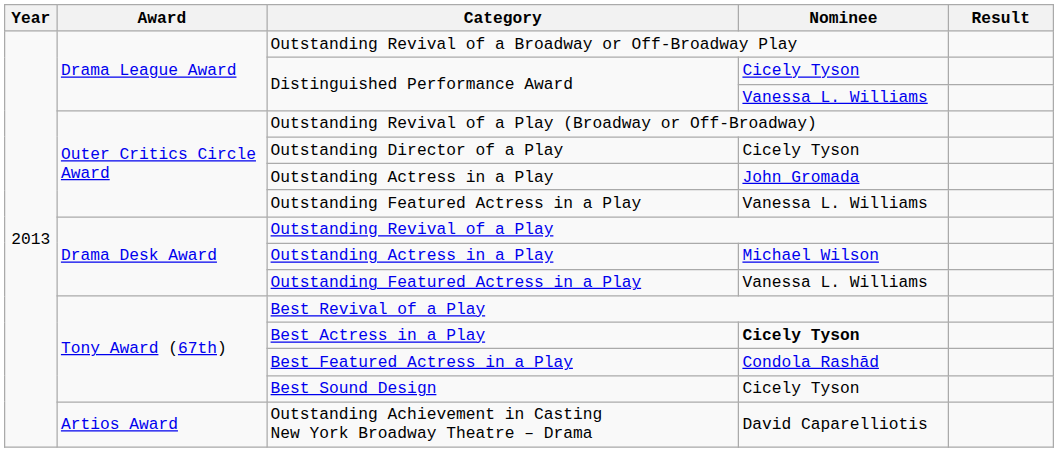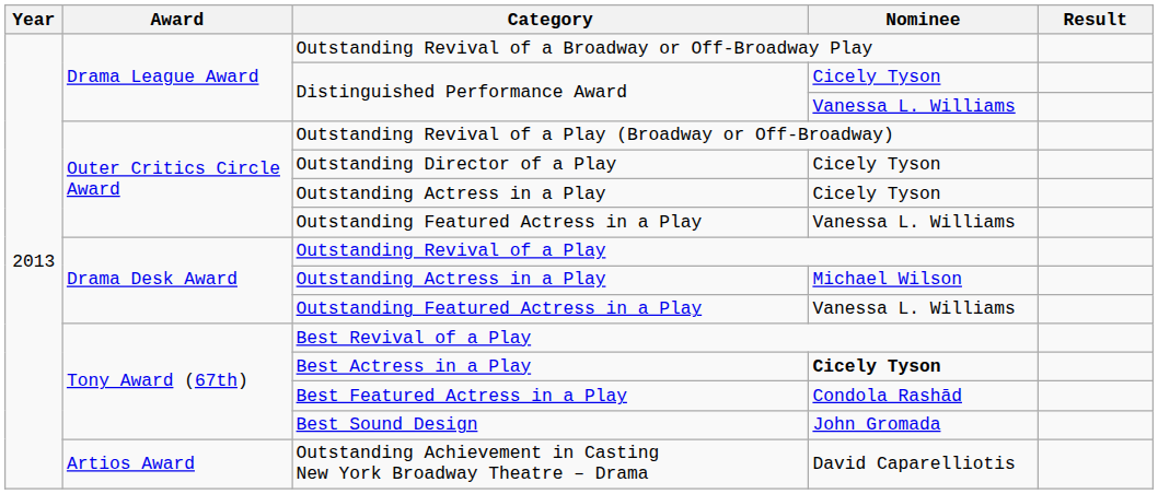 <table class="wikitable" width="95%">
 <tr>
 <th width="5%">Year</th>
 <th width="20%">Award</th>
 <th width="45%">Category</th>
 <th width="20%">Nominee</th>
 <th width="10%">Result</th>
 </tr>
 <tr>
 <td rowspan="15" align="center">2013</td>
 <td rowspan="3"><a href='#'>Drama League Award</a></td>
 <td colspan="2">Outstanding Revival of a Broadway or Off-Broadway Play</td>
 <td></td>
 </tr>
 <tr>
 <td rowspan="2">Distinguished Performance Award</td>
 <td><a href='#'>Cicely Tyson</a></td>
 <td></td>
 </tr>
 <tr>
 <td><a href='#'>Vanessa L. Williams</a></td>
 <td></td>
 </tr>
 <tr>
 <td rowspan="4"><a href='#'>Outer Critics Circle Award</a></td>
 <td colspan="2">Outstanding Revival of a Play (Broadway or Off-Broadway)</td>
 <td></td>
 </tr>
 <tr>
 <td>Outstanding Director of a Play</td>
 <td>Cicely Tyson</td>
 <td></td>
 </tr>
 <tr>
 <td>Outstanding Actress in a Play</td>
-<td><a href='#'>John Gromada</a></td>
+<td>Cicely Tyson</td>
 <td></td>
 </tr>
 <tr>
 <td>Outstanding Featured Actress in a Play</td>
 <td>Vanessa L. Williams</td>
 <td></td>
 </tr>
 <tr>
 <td rowspan="3"><a href='#'>Drama Desk Award</a></td>
 <td colspan="2"><a href='#'>Outstanding Revival of a Play</a></td>
 <td></td>
 </tr>
 <tr>
 <td><a href='#'>Outstanding Actress in a Play</a></td>
 <td><a href='#'>Michael Wilson</a></td>
 <td></td>
 </tr>
 <tr>
 <td><a href='#'>Outstanding Featured Actress in a Play</a></td>
 <td>Vanessa L. Williams</td>
 <td></td>
 </tr>
 <tr>
 <td rowspan="4"><a href='#'>Tony Award</a> (<a href='#'>67th</a>)</td>
 <td colspan="2"><a href='#'>Best Revival of a Play</a></td>
 <td></td>
 </tr>
 <tr>
 <td><a href='#'>Best Actress in a Play</a></td>
 <td><strong>Cicely Tyson</strong></td>
 <td></td>
 </tr>
 <tr>
 <td><a href='#'>Best Featured Actress in a Play</a></td>
 <td><a href='#'>Condola Rashād</a></td>
 <td></td>
 </tr>
 <tr>
 <td><a href='#'>Best Sound Design</a></td>
-<td>Cicely Tyson</td>
+<td><a href='#'>John Gromada</a></td>
 <td></td>
 </tr>
 <tr>
 <td><a href='#'>Artios Award</a></td>
 <td>Outstanding Achievement in Casting<br>New York Broadway Theatre – Drama</td>
 <td>David Caparelliotis</td>
 <td></td>
 </tr>
 </table>
